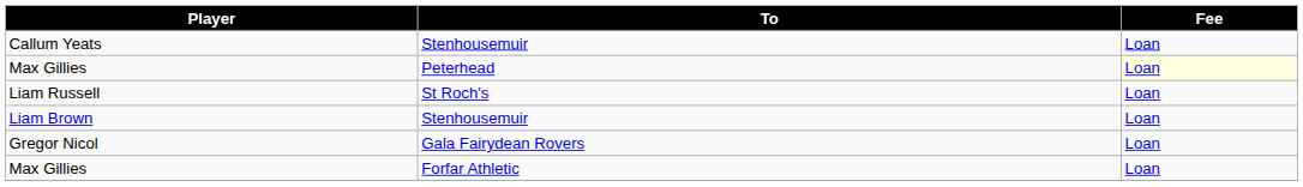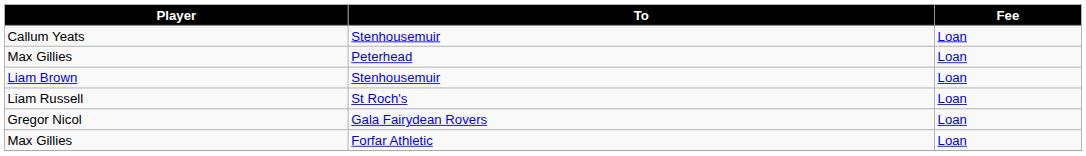 <table class="wikitable" style="text-align:left; font-size:95%;width:98%;">
 <tr>
 <th style="background:black; color:white;">Player</th>
 <th style="background:black; color:white;">To</th>
 <th style="background:black; color:white;">Fee</th>
 </tr>
 <tr>
 <td> Callum Yeats</td>
 <td> <a href='#'>Stenhousemuir</a></td>
 <td><a href='#'>Loan</a></td>
 </tr>
 <tr>
 <td> Max Gillies</td>
 <td> <a href='#'>Peterhead</a></td>
-<td style="background: lightyellow;"><a href='#'>Loan</a></td>
-</tr>
-<tr>
-<td> Liam Russell</td>
-<td> <a href='#'>St Roch's</a></td>
 <td><a href='#'>Loan</a></td>
 </tr>
 <tr>
 <td> <a href='#'>Liam Brown</a></td>
 <td> <a href='#'>Stenhousemuir</a></td>
+<td><a href='#'>Loan</a></td>
+</tr>
+<tr>
+<td> Liam Russell</td>
+<td> <a href='#'>St Roch's</a></td>
 <td><a href='#'>Loan</a></td>
 </tr>
 <tr>
 <td> Gregor Nicol</td>
 <td> <a href='#'>Gala Fairydean Rovers</a></td>
 <td><a href='#'>Loan</a></td>
 </tr>
 <tr>
 <td> Max Gillies</td>
 <td> <a href='#'>Forfar Athletic</a></td>
 <td><a href='#'>Loan</a></td>
 </tr>
 <tr>
 </tr>
 </table>
